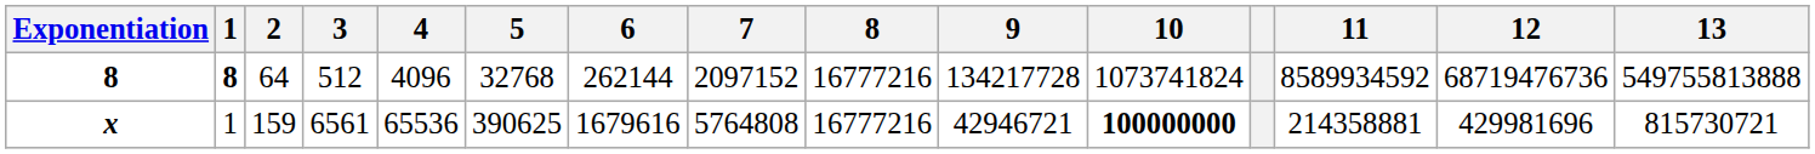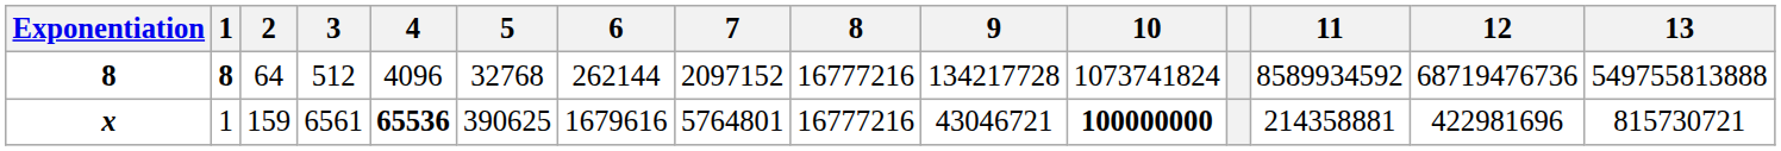 <table class="wikitable" style="text-align: center; background: white">
 <tr>
 <th style="width:105px;"><a href='#'>Exponentiation</a></th>
 <th>1</th>
 <th>2</th>
 <th>3</th>
 <th>4</th>
 <th>5</th>
 <th>6</th>
 <th>7</th>
 <th>8</th>
 <th>9</th>
 <th>10</th>
 <th style="width:5px;"></th>
 <th>11</th>
 <th>12</th>
 <th>13</th>
 </tr>
 <tr>
 <td><strong>8</strong></td>
 <td><strong>8</strong></td>
 <td>64</td>
 <td>512</td>
 <td>4096</td>
 <td>32768</td>
 <td>262144</td>
 <td>2097152</td>
 <td>16777216</td>
 <td>134217728</td>
 <td>1073741824</td>
 <th></th>
 <td>8589934592</td>
 <td>68719476736</td>
 <td>549755813888</td>
 </tr>
 <tr>
 <td><strong><em>x<em><strong></td>
 <td>1</td>
 <td>159</td>
 <td>6561</td>
-<td>65536</td>
+<td><strong>65536</strong></td>
 <td>390625</td>
 <td>1679616</td>
-<td>5764808</td>
+<td>5764801</td>
 <td>16777216</td>
-<td>42946721</td>
+<td>43046721</td>
 <td><strong>100000000</strong></td>
 <th></th>
 <td>214358881</td>
-<td>429981696</td>
+<td>422981696</td>
 <td>815730721</td>
 </tr>
 </table>
